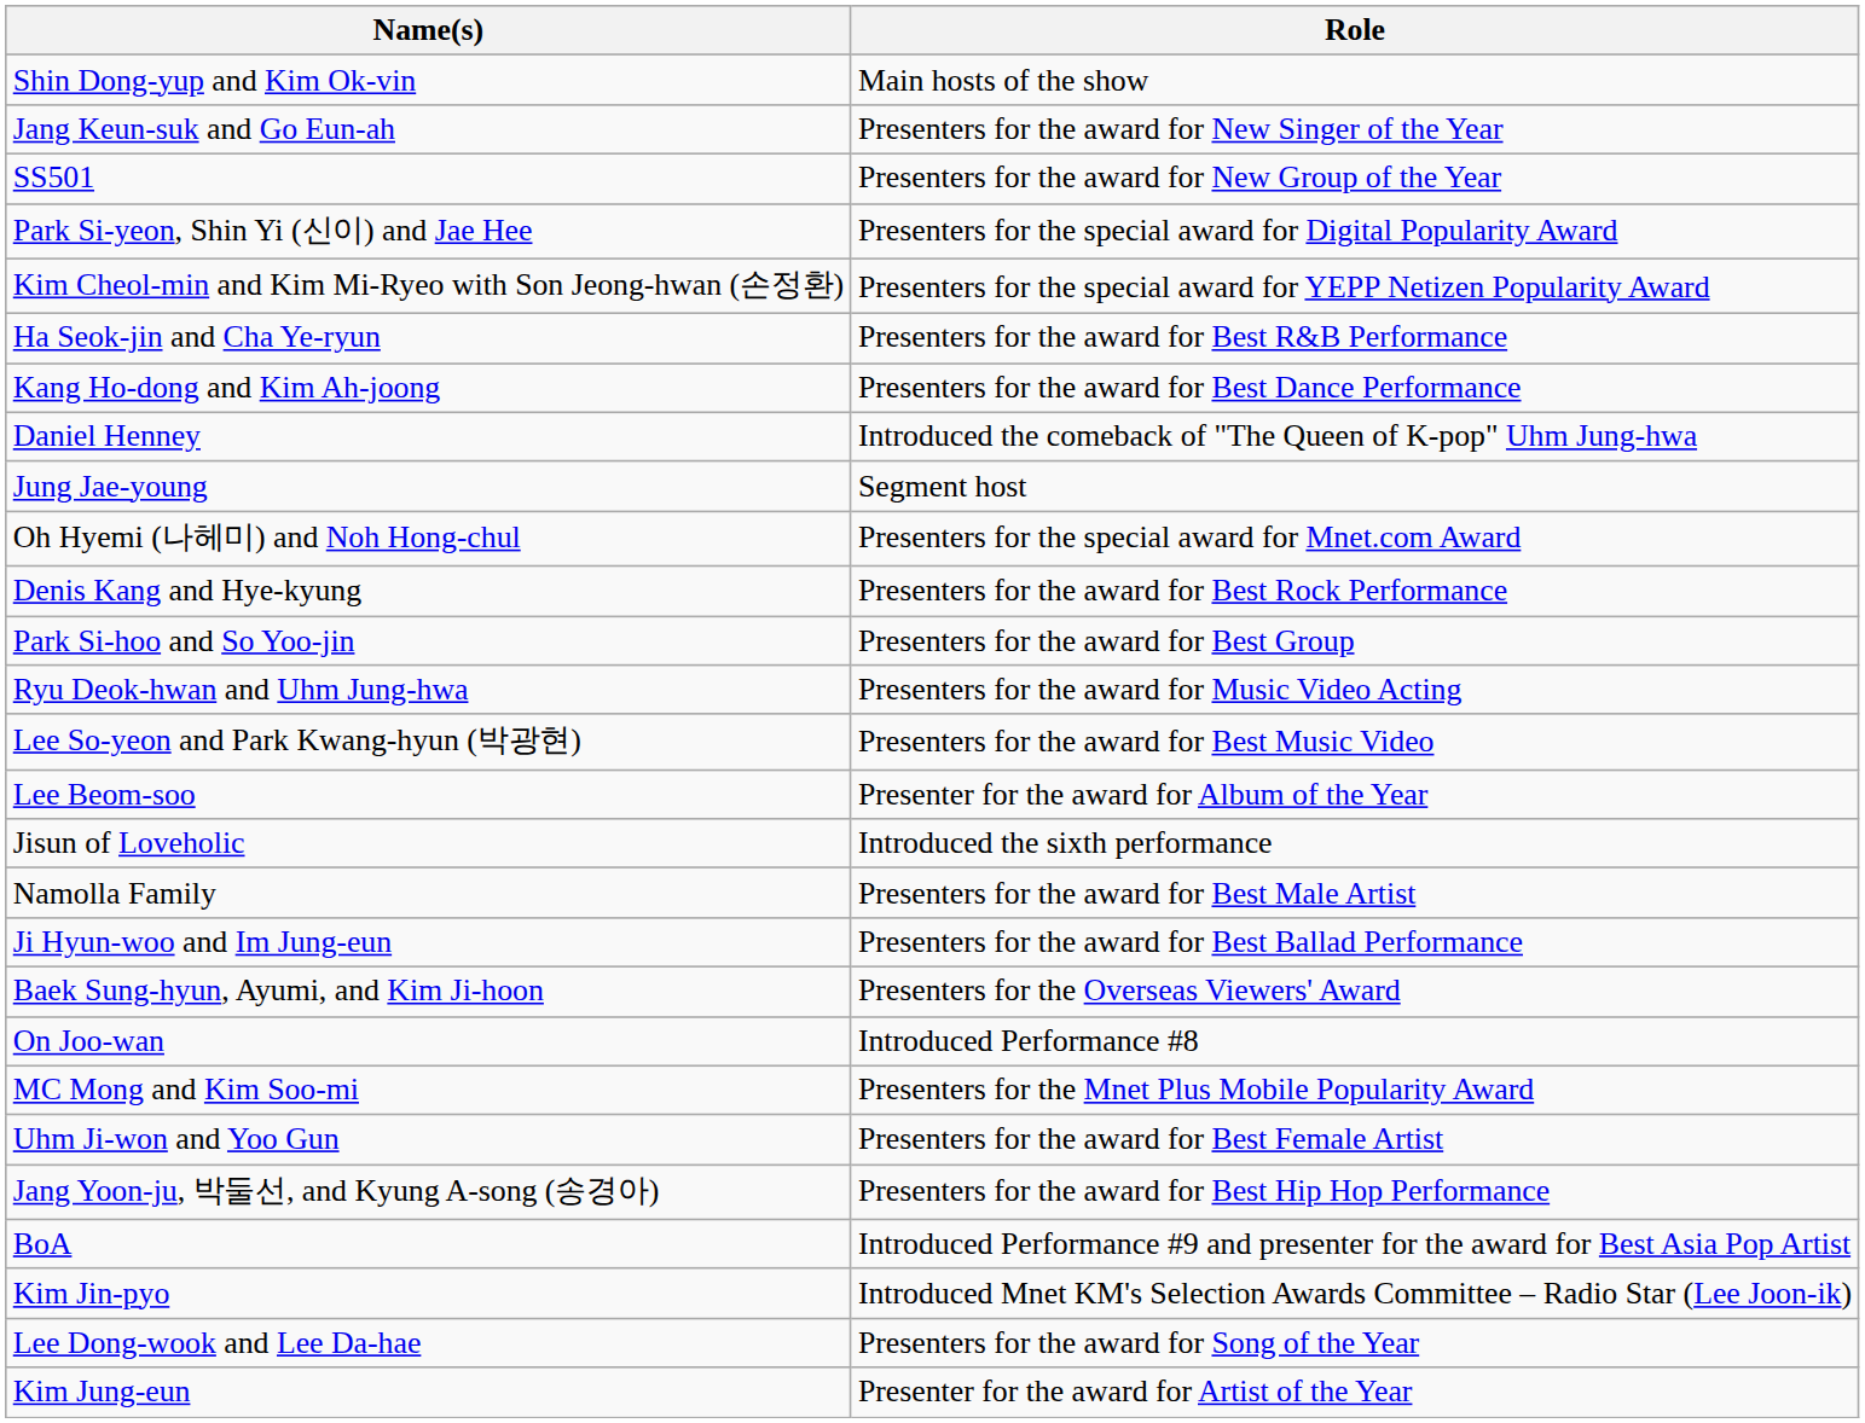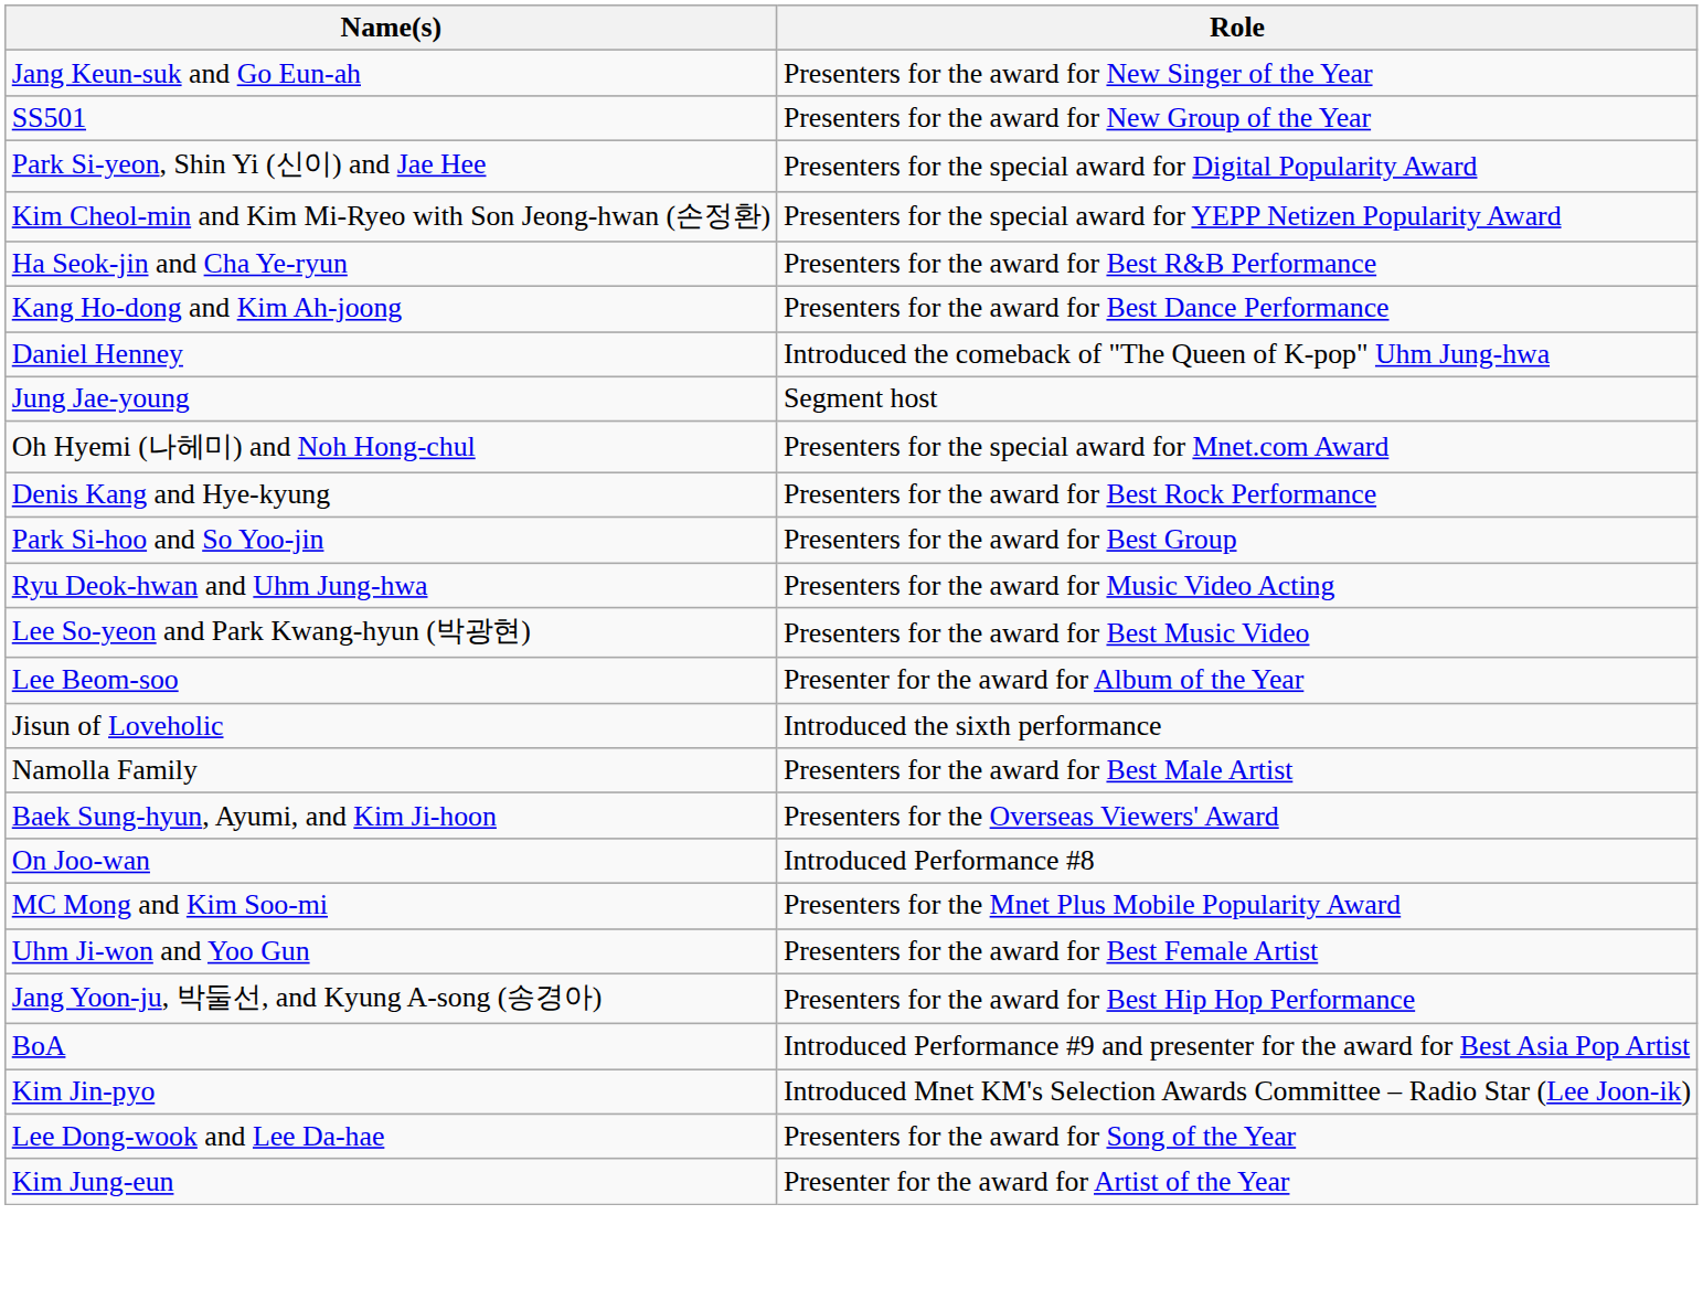 <table class="wikitable sortable">
 <tr>
 <th>Name(s)</th>
 <th>Role</th>
-</tr>
-<tr>
-<td><a href='#'>Shin Dong-yup</a> and <a href='#'>Kim Ok-vin</a></td>
-<td>Main hosts of the show</td>
 </tr>
 <tr>
 <td><a href='#'>Jang Keun-suk</a> and <a href='#'>Go Eun-ah</a></td>
 <td>Presenters for the award for <a href='#'>New Singer of the Year</a></td>
 </tr>
 <tr>
 <td><a href='#'>SS501</a></td>
 <td>Presenters for the award for <a href='#'>New Group of the Year</a></td>
 </tr>
 <tr>
 <td><a href='#'>Park Si-yeon</a>, Shin Yi (신이) and <a href='#'>Jae Hee</a></td>
 <td>Presenters for the special award for <a href='#'>Digital Popularity Award</a></td>
 </tr>
 <tr>
 <td><a href='#'>Kim Cheol-min</a> and Kim Mi-Ryeo with Son Jeong-hwan (손정환)</td>
 <td>Presenters for the special award for <a href='#'>YEPP Netizen Popularity Award</a></td>
 </tr>
 <tr>
 <td><a href='#'>Ha Seok-jin</a> and <a href='#'>Cha Ye-ryun</a></td>
 <td>Presenters for the award for <a href='#'>Best R&B Performance</a></td>
 </tr>
 <tr>
 <td><a href='#'>Kang Ho-dong</a> and <a href='#'>Kim Ah-joong</a></td>
 <td>Presenters for the award for <a href='#'>Best Dance Performance</a></td>
 </tr>
 <tr>
 <td><a href='#'>Daniel Henney</a></td>
 <td>Introduced the comeback of "The Queen of K-pop" <a href='#'>Uhm Jung-hwa</a></td>
 </tr>
 <tr>
 <td><a href='#'>Jung Jae-young</a></td>
 <td>Segment host</td>
 </tr>
 <tr>
 <td>Oh Hyemi (나헤미) and <a href='#'>Noh Hong-chul</a></td>
 <td>Presenters for the special award for <a href='#'>Mnet.com Award</a></td>
 </tr>
 <tr>
 <td><a href='#'>Denis Kang</a> and Hye-kyung</td>
 <td>Presenters for the award for <a href='#'>Best Rock Performance</a></td>
 </tr>
 <tr>
 <td><a href='#'>Park Si-hoo</a> and <a href='#'>So Yoo-jin</a></td>
 <td>Presenters for the award for <a href='#'>Best Group</a></td>
 </tr>
 <tr>
 <td><a href='#'>Ryu Deok-hwan</a> and <a href='#'>Uhm Jung-hwa</a></td>
 <td>Presenters for the award for <a href='#'>Music Video Acting</a></td>
 </tr>
 <tr>
 <td><a href='#'>Lee So-yeon</a> and Park Kwang-hyun (박광현)</td>
 <td>Presenters for the award for <a href='#'>Best Music Video</a></td>
 </tr>
 <tr>
 <td><a href='#'>Lee Beom-soo</a></td>
 <td>Presenter for the award for <a href='#'>Album of the Year</a></td>
 </tr>
 <tr>
 <td>Jisun of <a href='#'>Loveholic</a></td>
 <td>Introduced the sixth performance</td>
 </tr>
 <tr>
 <td>Namolla Family</td>
 <td>Presenters for the award for <a href='#'>Best Male Artist</a></td>
 </tr>
 <tr>
-<td><a href='#'>Ji Hyun-woo</a> and <a href='#'>Im Jung-eun</a></td>
-<td>Presenters for the award for <a href='#'>Best Ballad Performance</a></td>
-</tr>
-<tr>
 <td><a href='#'>Baek Sung-hyun</a>, Ayumi, and <a href='#'>Kim Ji-hoon</a></td>
 <td>Presenters for the <a href='#'>Overseas Viewers' Award</a></td>
 </tr>
 <tr>
 <td><a href='#'>On Joo-wan</a></td>
 <td>Introduced Performance #8</td>
 </tr>
 <tr>
 <td><a href='#'>MC Mong</a> and <a href='#'>Kim Soo-mi</a></td>
 <td>Presenters for the <a href='#'>Mnet Plus Mobile Popularity Award</a></td>
 </tr>
 <tr>
 <td><a href='#'>Uhm Ji-won</a> and <a href='#'>Yoo Gun</a></td>
 <td>Presenters for the award for <a href='#'>Best Female Artist</a></td>
 </tr>
 <tr>
 <td><a href='#'>Jang Yoon-ju</a>, 박둘선, and Kyung A-song (송경아)</td>
 <td>Presenters for the award for <a href='#'>Best Hip Hop Performance</a></td>
 </tr>
 <tr>
 <td><a href='#'>BoA</a></td>
 <td>Introduced Performance #9 and presenter for the award for <a href='#'>Best Asia Pop Artist</a></td>
 </tr>
 <tr>
 <td><a href='#'>Kim Jin-pyo</a></td>
 <td>Introduced Mnet KM's Selection Awards Committee – Radio Star (<a href='#'>Lee Joon-ik</a>)</td>
 </tr>
 <tr>
 <td><a href='#'>Lee Dong-wook</a> and <a href='#'>Lee Da-hae</a></td>
 <td>Presenters for the award for <a href='#'>Song of the Year</a></td>
 </tr>
 <tr>
 <td><a href='#'>Kim Jung-eun</a></td>
 <td>Presenter for the award for <a href='#'>Artist of the Year</a></td>
 </tr>
 </table>
